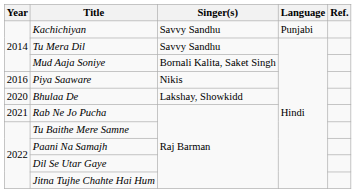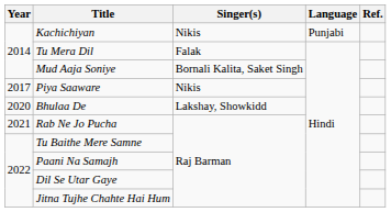 <table class="wikitable">
 <tr>
 <th>Year</th>
 <th>Title</th>
 <th>Singer(s)</th>
 <th>Language</th>
 <th>Ref.</th>
 </tr>
 <tr>
 <td rowspan="3">2014</td>
 <td><em>Kachichiyan</em></td>
-<td>Savvy Sandhu</td>
+<td>Nikis</td>
 <td>Punjabi</td>
 <td></td>
 </tr>
 <tr>
 <td><em>Tu Mera Dil</em></td>
-<td>Savvy Sandhu</td>
+<td>Falak</td>
 <td rowspan="9">Hindi</td>
 <td></td>
 </tr>
 <tr>
 <td><em>Mud Aaja Soniye</em></td>
 <td>Bornali Kalita, Saket Singh</td>
 <td></td>
 </tr>
 <tr>
-<td>2016</td>
+<td>2017</td>
 <td><em>Piya Saaware</em></td>
 <td>Nikis</td>
 <td></td>
 </tr>
 <tr>
 <td>2020</td>
 <td><em>Bhulaa De</em></td>
 <td>Lakshay, Showkidd</td>
 <td></td>
 </tr>
 <tr>
 <td>2021</td>
 <td><em>Rab Ne Jo Pucha</em></td>
 <td rowspan="5">Raj Barman</td>
 <td></td>
 </tr>
 <tr>
 <td rowspan="4">2022</td>
 <td><em>Tu Baithe Mere Samne</em></td>
 <td></td>
 </tr>
 <tr>
 <td><em>Paani Na Samajh</em></td>
 <td></td>
 </tr>
 <tr>
 <td><em>Dil Se Utar Gaye</em></td>
 <td></td>
 </tr>
 <tr>
 <td><em>Jitna Tujhe Chahte Hai Hum</em></td>
 <td></td>
 </tr>
 </table>
